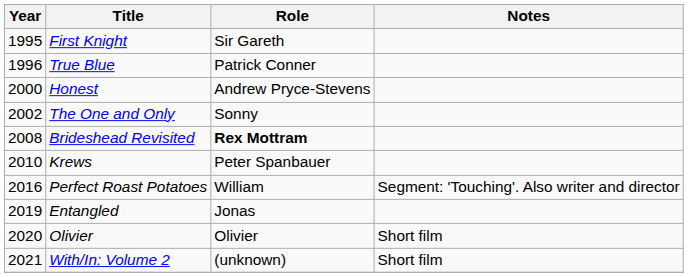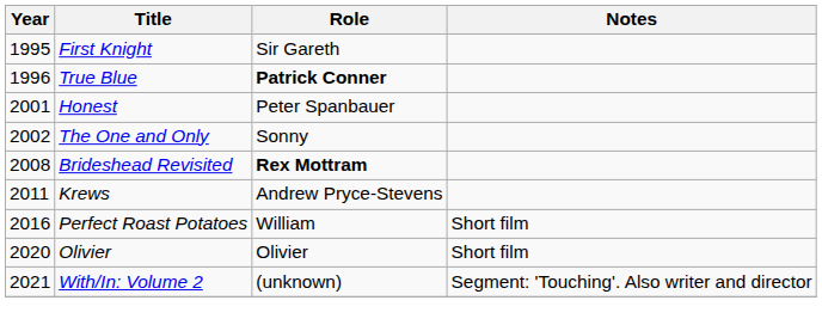 <table class="wikitable sortable">
 <tr>
 <th>Year</th>
 <th>Title</th>
 <th>Role</th>
 <th class="unsortable">Notes</th>
 </tr>
 <tr>
 <td>1995</td>
 <td><em><a href='#'>First Knight</a></em></td>
 <td>Sir Gareth</td>
 <td></td>
 </tr>
 <tr>
 <td>1996</td>
 <td><em><a href='#'>True Blue</a></em></td>
-<td>Patrick Conner</td>
+<td><strong>Patrick Conner</strong></td>
 <td></td>
 </tr>
 <tr>
-<td>2000</td>
+<td>2001</td>
 <td><em><a href='#'>Honest</a></em></td>
-<td>Andrew Pryce-Stevens</td>
+<td>Peter Spanbauer</td>
 <td></td>
 </tr>
 <tr>
 <td>2002</td>
 <td><em><a href='#'>The One and Only</a></em></td>
 <td>Sonny</td>
 <td></td>
 </tr>
 <tr>
 <td>2008</td>
 <td><em><a href='#'>Brideshead Revisited</a></em></td>
 <td><strong>Rex Mottram</strong></td>
 <td></td>
 </tr>
 <tr>
-<td>2010</td>
+<td>2011</td>
 <td><em>Krews</em></td>
-<td>Peter Spanbauer</td>
+<td>Andrew Pryce-Stevens</td>
 <td></td>
 </tr>
 <tr>
 <td>2016</td>
 <td><em>Perfect Roast Potatoes</em></td>
 <td>William</td>
-<td>Segment: 'Touching'. Also writer and director</td>
-</tr>
-<tr>
-<td>2019</td>
-<td><em>Entangled</em></td>
-<td>Jonas</td>
-<td></td>
+<td>Short film</td>
 </tr>
 <tr>
 <td>2020</td>
 <td><em>Olivier</em></td>
 <td>Olivier</td>
 <td>Short film</td>
 </tr>
 <tr>
 <td>2021</td>
 <td><em><a href='#'>With/In: Volume 2</a></em></td>
 <td>(unknown)</td>
-<td>Short film</td>
+<td>Segment: 'Touching'. Also writer and director</td>
 </tr>
 <tr>
 </tr>
 </table>
